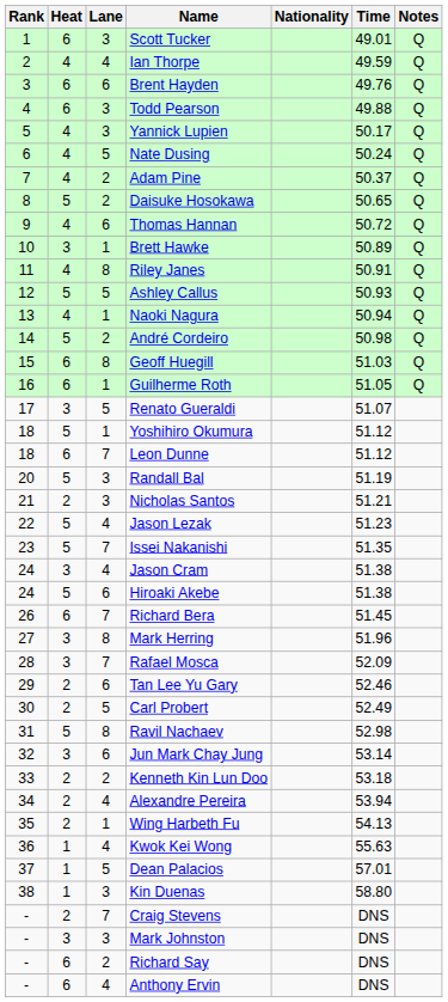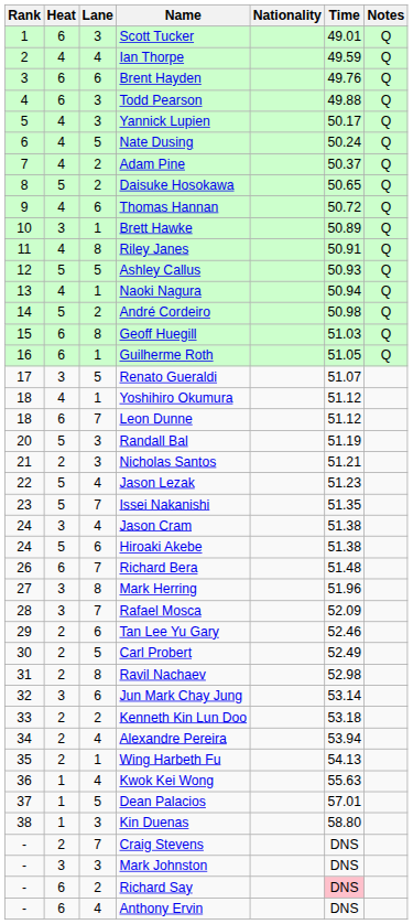 <table class="wikitable sortable" style="text-align:center">
 <tr>
 <th>Rank</th>
 <th>Heat</th>
 <th>Lane</th>
 <th>Name</th>
 <th>Nationality</th>
 <th>Time</th>
 <th>Notes</th>
 </tr>
 <tr bgcolor=ccffcc>
 <td>1</td>
 <td>6</td>
 <td>3</td>
 <td align=left><a href='#'>Scott Tucker</a></td>
 <td align=left></td>
 <td>49.01</td>
 <td>Q</td>
 </tr>
 <tr bgcolor=ccffcc>
 <td>2</td>
 <td>4</td>
 <td>4</td>
 <td align=left><a href='#'>Ian Thorpe</a></td>
 <td align=left></td>
 <td>49.59</td>
 <td>Q</td>
 </tr>
 <tr bgcolor=ccffcc>
 <td>3</td>
 <td>6</td>
 <td>6</td>
 <td align=left><a href='#'>Brent Hayden</a></td>
 <td align=left></td>
 <td>49.76</td>
 <td>Q</td>
 </tr>
 <tr bgcolor=ccffcc>
 <td>4</td>
 <td>6</td>
 <td>3</td>
 <td align=left><a href='#'>Todd Pearson</a></td>
 <td align=left></td>
 <td>49.88</td>
 <td>Q</td>
 </tr>
 <tr bgcolor=ccffcc>
 <td>5</td>
 <td>4</td>
 <td>3</td>
 <td align=left><a href='#'>Yannick Lupien</a></td>
 <td align=left></td>
 <td>50.17</td>
 <td>Q</td>
 </tr>
 <tr bgcolor=ccffcc>
 <td>6</td>
 <td>4</td>
 <td>5</td>
 <td align=left><a href='#'>Nate Dusing</a></td>
 <td align=left></td>
 <td>50.24</td>
 <td>Q</td>
 </tr>
 <tr bgcolor=ccffcc>
 <td>7</td>
 <td>4</td>
 <td>2</td>
 <td align=left><a href='#'>Adam Pine</a></td>
 <td align=left></td>
 <td>50.37</td>
 <td>Q</td>
 </tr>
 <tr bgcolor=ccffcc>
 <td>8</td>
 <td>5</td>
 <td>2</td>
 <td align=left><a href='#'>Daisuke Hosokawa</a></td>
 <td align=left></td>
 <td>50.65</td>
 <td>Q</td>
 </tr>
 <tr bgcolor=ccffcc>
 <td>9</td>
 <td>4</td>
 <td>6</td>
 <td align=left><a href='#'>Thomas Hannan</a></td>
 <td align=left></td>
 <td>50.72</td>
 <td>Q</td>
 </tr>
 <tr bgcolor=ccffcc>
 <td>10</td>
 <td>3</td>
 <td>1</td>
 <td align=left><a href='#'>Brett Hawke</a></td>
 <td align=left></td>
 <td>50.89</td>
 <td>Q</td>
 </tr>
 <tr bgcolor=ccffcc>
 <td>11</td>
 <td>4</td>
 <td>8</td>
 <td align=left><a href='#'>Riley Janes</a></td>
 <td align=left></td>
 <td>50.91</td>
 <td>Q</td>
 </tr>
 <tr bgcolor=ccffcc>
 <td>12</td>
 <td>5</td>
 <td>5</td>
 <td align=left><a href='#'>Ashley Callus</a></td>
 <td align=left></td>
 <td>50.93</td>
 <td>Q</td>
 </tr>
 <tr bgcolor=ccffcc>
 <td>13</td>
 <td>4</td>
 <td>1</td>
 <td align=left><a href='#'>Naoki Nagura</a></td>
 <td align=left></td>
 <td>50.94</td>
 <td>Q</td>
 </tr>
 <tr bgcolor=ccffcc>
 <td>14</td>
 <td>5</td>
 <td>2</td>
 <td align=left><a href='#'>André Cordeiro</a></td>
 <td align=left></td>
 <td>50.98</td>
 <td>Q</td>
 </tr>
 <tr bgcolor=ccffcc>
 <td>15</td>
 <td>6</td>
 <td>8</td>
 <td align=left><a href='#'>Geoff Huegill</a></td>
 <td align=left></td>
 <td>51.03</td>
 <td>Q</td>
 </tr>
 <tr bgcolor=ccffcc>
 <td>16</td>
 <td>6</td>
 <td>1</td>
 <td align=left><a href='#'>Guilherme Roth</a></td>
 <td align=left></td>
 <td>51.05</td>
 <td>Q</td>
 </tr>
 <tr>
 <td>17</td>
 <td>3</td>
 <td>5</td>
 <td align=left><a href='#'>Renato Gueraldi</a></td>
 <td align=left></td>
 <td>51.07</td>
 <td></td>
 </tr>
 <tr>
 <td>18</td>
-<td>5</td>
+<td>4</td>
 <td>1</td>
 <td align=left><a href='#'>Yoshihiro Okumura</a></td>
 <td align=left></td>
 <td>51.12</td>
 <td></td>
 </tr>
 <tr>
 <td>18</td>
 <td>6</td>
 <td>7</td>
 <td align=left><a href='#'>Leon Dunne</a></td>
 <td align=left></td>
 <td>51.12</td>
 <td></td>
 </tr>
 <tr>
 <td>20</td>
 <td>5</td>
 <td>3</td>
 <td align=left><a href='#'>Randall Bal</a></td>
 <td align=left></td>
 <td>51.19</td>
 <td></td>
 </tr>
 <tr>
 <td>21</td>
 <td>2</td>
 <td>3</td>
 <td align=left><a href='#'>Nicholas Santos</a></td>
 <td align=left></td>
 <td>51.21</td>
 <td></td>
 </tr>
 <tr>
 <td>22</td>
 <td>5</td>
 <td>4</td>
 <td align=left><a href='#'>Jason Lezak</a></td>
 <td align=left></td>
 <td>51.23</td>
 <td></td>
 </tr>
 <tr>
 <td>23</td>
 <td>5</td>
 <td>7</td>
 <td align=left><a href='#'>Issei Nakanishi</a></td>
 <td align=left></td>
 <td>51.35</td>
 <td></td>
 </tr>
 <tr>
 <td>24</td>
 <td>3</td>
 <td>4</td>
 <td align=left><a href='#'>Jason Cram</a></td>
 <td align=left></td>
 <td>51.38</td>
 <td></td>
 </tr>
 <tr>
 <td>24</td>
 <td>5</td>
 <td>6</td>
 <td align=left><a href='#'>Hiroaki Akebe</a></td>
 <td align=left></td>
 <td>51.38</td>
 <td></td>
 </tr>
 <tr>
 <td>26</td>
 <td>6</td>
 <td>7</td>
 <td align=left><a href='#'>Richard Bera</a></td>
 <td align=left></td>
-<td>51.45</td>
+<td>51.48</td>
 <td></td>
 </tr>
 <tr>
 <td>27</td>
 <td>3</td>
 <td>8</td>
 <td align=left><a href='#'>Mark Herring</a></td>
 <td align=left></td>
 <td>51.96</td>
 <td></td>
 </tr>
 <tr>
 <td>28</td>
 <td>3</td>
 <td>7</td>
 <td align=left><a href='#'>Rafael Mosca</a></td>
 <td align=left></td>
 <td>52.09</td>
 <td></td>
 </tr>
 <tr>
 <td>29</td>
 <td>2</td>
 <td>6</td>
 <td align=left><a href='#'>Tan Lee Yu Gary</a></td>
 <td align=left></td>
 <td>52.46</td>
 <td></td>
 </tr>
 <tr>
 <td>30</td>
 <td>2</td>
 <td>5</td>
 <td align=left><a href='#'>Carl Probert</a></td>
 <td align=left></td>
 <td>52.49</td>
 <td></td>
 </tr>
 <tr>
 <td>31</td>
-<td>5</td>
+<td>2</td>
 <td>8</td>
 <td align=left><a href='#'>Ravil Nachaev</a></td>
 <td align=left></td>
 <td>52.98</td>
 <td></td>
 </tr>
 <tr>
 <td>32</td>
 <td>3</td>
 <td>6</td>
 <td align=left><a href='#'>Jun Mark Chay Jung</a></td>
 <td align=left></td>
 <td>53.14</td>
 <td></td>
 </tr>
 <tr>
 <td>33</td>
 <td>2</td>
 <td>2</td>
 <td align=left><a href='#'>Kenneth Kin Lun Doo</a></td>
 <td align=left></td>
 <td>53.18</td>
 <td></td>
 </tr>
 <tr>
 <td>34</td>
 <td>2</td>
 <td>4</td>
 <td align=left><a href='#'>Alexandre Pereira</a></td>
 <td align=left></td>
 <td>53.94</td>
 <td></td>
 </tr>
 <tr>
 <td>35</td>
 <td>2</td>
 <td>1</td>
 <td align=left><a href='#'>Wing Harbeth Fu</a></td>
 <td align=left></td>
 <td>54.13</td>
 <td></td>
 </tr>
 <tr>
 <td>36</td>
 <td>1</td>
 <td>4</td>
 <td align=left><a href='#'>Kwok Kei Wong</a></td>
 <td align=left></td>
 <td>55.63</td>
 <td></td>
 </tr>
 <tr>
 <td>37</td>
 <td>1</td>
 <td>5</td>
 <td align=left><a href='#'>Dean Palacios</a></td>
 <td align=left></td>
 <td>57.01</td>
 <td></td>
 </tr>
 <tr>
 <td>38</td>
 <td>1</td>
 <td>3</td>
 <td align=left><a href='#'>Kin Duenas</a></td>
 <td align=left></td>
 <td>58.80</td>
 <td></td>
 </tr>
 <tr>
 <td>-</td>
 <td>2</td>
 <td>7</td>
 <td align=left><a href='#'>Craig Stevens</a></td>
 <td align=left></td>
 <td>DNS</td>
 <td></td>
 </tr>
 <tr>
 <td>-</td>
 <td>3</td>
 <td>3</td>
 <td align=left><a href='#'>Mark Johnston</a></td>
 <td align=left></td>
 <td>DNS</td>
 <td></td>
 </tr>
 <tr>
 <td>-</td>
 <td>6</td>
 <td>2</td>
 <td align=left><a href='#'>Richard Say</a></td>
 <td align=left></td>
-<td>DNS</td>
+<td style="background: pink;">DNS</td>
 <td></td>
 </tr>
 <tr>
 <td>-</td>
 <td>6</td>
 <td>4</td>
 <td align=left><a href='#'>Anthony Ervin</a></td>
 <td align=left></td>
 <td>DNS</td>
 <td></td>
 </tr>
 </table>
